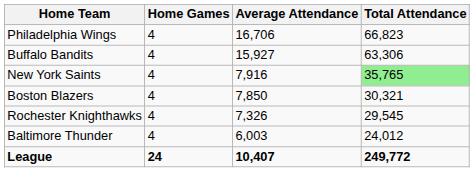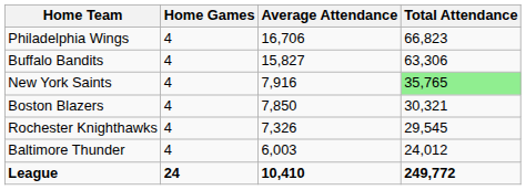 <table class="wikitable sortable">
 <tr>
 <th>Home Team</th>
 <th>Home Games</th>
 <th>Average Attendance</th>
 <th>Total Attendance</th>
 </tr>
 <tr>
 <td>Philadelphia Wings</td>
 <td>4</td>
 <td>16,706</td>
 <td>66,823</td>
 </tr>
 <tr>
 <td>Buffalo Bandits</td>
 <td>4</td>
-<td>15,927</td>
+<td>15,827</td>
 <td>63,306</td>
 </tr>
 <tr>
 <td>New York Saints</td>
 <td>4</td>
 <td>7,916</td>
 <td style="background: lightgreen;">35,765</td>
 </tr>
 <tr>
 <td>Boston Blazers</td>
 <td>4</td>
 <td>7,850</td>
 <td>30,321</td>
 </tr>
 <tr>
 <td>Rochester Knighthawks</td>
 <td>4</td>
 <td>7,326</td>
 <td>29,545</td>
 </tr>
 <tr>
 <td>Baltimore Thunder</td>
 <td>4</td>
 <td>6,003</td>
 <td>24,012</td>
 </tr>
 <tr class="sortbottom">
 <td><strong>League</strong></td>
 <td><strong>24</strong></td>
-<td><strong>10,407</strong></td>
+<td><strong>10,410</strong></td>
 <td><strong>249,772</strong></td>
 </tr>
 </table>
